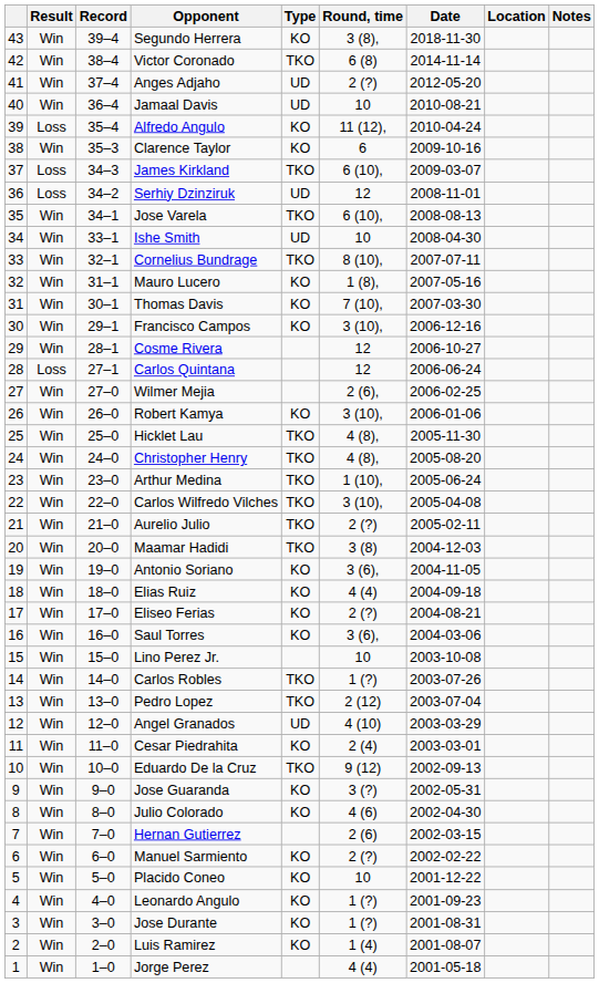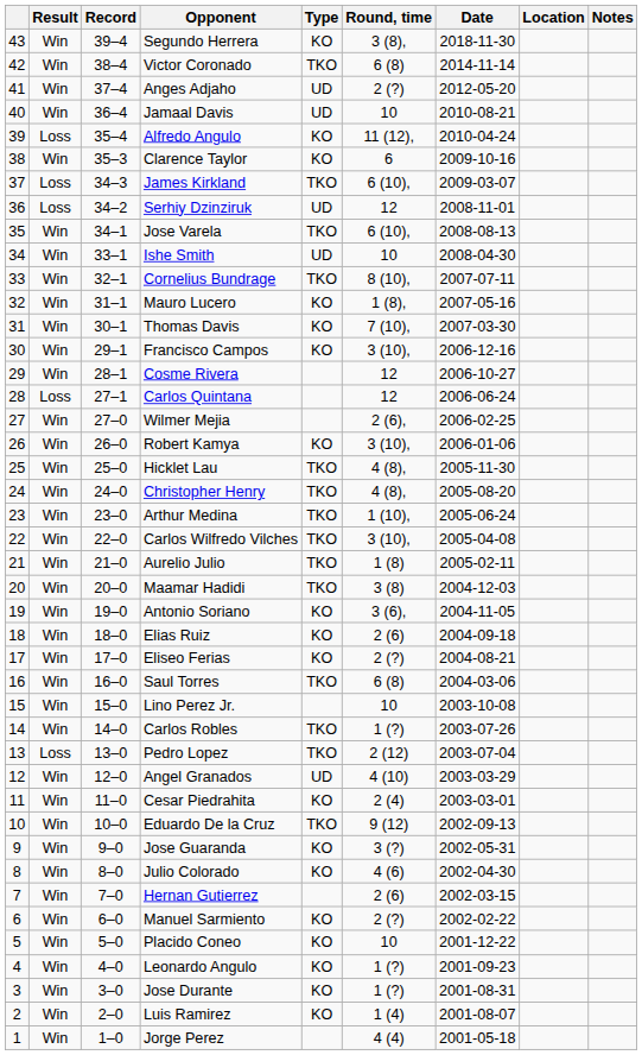 <table class="wikitable" style="text-align:center; font-size:95%">
 <tr>
 <th></th>
 <th>Result</th>
 <th>Record</th>
 <th>Opponent</th>
 <th>Type</th>
 <th>Round, time</th>
 <th>Date</th>
 <th>Location</th>
 <th>Notes</th>
 </tr>
 <tr>
 <td>43</td>
 <td>Win</td>
 <td>39–4</td>
 <td style="text-align:left;"> Segundo Herrera</td>
 <td>KO</td>
 <td>3 (8), </td>
 <td>2018-11-30</td>
 <td style="text-align:left;"> </td>
 <td style="text-align:left;"></td>
 </tr>
 <tr>
 <td>42</td>
 <td>Win</td>
 <td>38–4</td>
 <td style="text-align:left;"> Victor Coronado</td>
 <td>TKO</td>
 <td>6 (8)</td>
 <td>2014-11-14</td>
 <td style="text-align:left;"> </td>
 <td style="text-align:left;"></td>
 </tr>
 <tr>
 <td>41</td>
 <td>Win</td>
 <td>37–4</td>
 <td style="text-align:left;"> Anges Adjaho</td>
 <td>UD</td>
 <td>2 (?)</td>
 <td>2012-05-20</td>
 <td style="text-align:left;"> </td>
 <td style="text-align:left;"></td>
 </tr>
 <tr>
 <td>40</td>
 <td>Win</td>
 <td>36–4</td>
 <td style="text-align:left;"> Jamaal Davis</td>
 <td>UD</td>
 <td>10</td>
 <td>2010-08-21</td>
 <td style="text-align:left;"> </td>
 <td style="text-align:left;"></td>
 </tr>
 <tr>
 <td>39</td>
 <td>Loss</td>
 <td>35–4</td>
 <td style="text-align:left;"> <a href='#'>Alfredo Angulo</a></td>
 <td>KO</td>
 <td>11 (12), </td>
 <td>2010-04-24</td>
 <td style="text-align:left;"> </td>
 <td style="text-align:left;"></td>
 </tr>
 <tr>
 <td>38</td>
 <td>Win</td>
 <td>35–3</td>
 <td style="text-align:left;"> Clarence Taylor</td>
 <td>KO</td>
 <td>6</td>
 <td>2009-10-16</td>
 <td style="text-align:left;"> </td>
 <td style="text-align:left;"></td>
 </tr>
 <tr>
 <td>37</td>
 <td>Loss</td>
 <td>34–3</td>
 <td style="text-align:left;"> <a href='#'>James Kirkland</a></td>
 <td>TKO</td>
 <td>6 (10), </td>
 <td>2009-03-07</td>
 <td style="text-align:left;"> </td>
 <td style="text-align:left;"></td>
 </tr>
 <tr>
 <td>36</td>
 <td>Loss</td>
 <td>34–2</td>
 <td style="text-align:left;"> <a href='#'>Serhiy Dzinziruk</a></td>
 <td>UD</td>
 <td>12</td>
 <td>2008-11-01</td>
 <td style="text-align:left;"> </td>
 <td style="text-align:left;"></td>
 </tr>
 <tr>
 <td>35</td>
 <td>Win</td>
 <td>34–1</td>
 <td style="text-align:left;"> Jose Varela</td>
 <td>TKO</td>
 <td>6 (10), </td>
 <td>2008-08-13</td>
 <td style="text-align:left;"> </td>
 <td style="text-align:left;"></td>
 </tr>
 <tr>
 <td>34</td>
 <td>Win</td>
 <td>33–1</td>
 <td style="text-align:left;"> <a href='#'>Ishe Smith</a></td>
 <td>UD</td>
 <td>10</td>
 <td>2008-04-30</td>
 <td style="text-align:left;"> </td>
 <td style="text-align:left;"></td>
 </tr>
 <tr>
 <td>33</td>
 <td>Win</td>
 <td>32–1</td>
 <td style="text-align:left;"> <a href='#'>Cornelius Bundrage</a></td>
 <td>TKO</td>
 <td>8 (10), </td>
 <td>2007-07-11</td>
 <td style="text-align:left;"> </td>
 <td style="text-align:left;"></td>
 </tr>
 <tr>
 <td>32</td>
 <td>Win</td>
 <td>31–1</td>
 <td style="text-align:left;"> Mauro Lucero</td>
 <td>KO</td>
 <td>1 (8), </td>
 <td>2007-05-16</td>
 <td style="text-align:left;"> </td>
 <td style="text-align:left;"></td>
 </tr>
 <tr>
 <td>31</td>
 <td>Win</td>
 <td>30–1</td>
 <td style="text-align:left;"> Thomas Davis</td>
 <td>KO</td>
 <td>7 (10), </td>
 <td>2007-03-30</td>
 <td style="text-align:left;"> </td>
 <td style="text-align:left;"></td>
 </tr>
 <tr>
 <td>30</td>
 <td>Win</td>
 <td>29–1</td>
 <td style="text-align:left;"> Francisco Campos</td>
 <td>KO</td>
 <td>3 (10), </td>
 <td>2006-12-16</td>
 <td style="text-align:left;"> </td>
 <td style="text-align:left;"></td>
 </tr>
 <tr>
 <td>29</td>
 <td>Win</td>
 <td>28–1</td>
 <td style="text-align:left;"> <a href='#'>Cosme Rivera</a></td>
 <td></td>
 <td>12</td>
 <td>2006-10-27</td>
 <td style="text-align:left;"> </td>
 <td style="text-align:left;"></td>
 </tr>
 <tr>
 <td>28</td>
 <td>Loss</td>
 <td>27–1</td>
 <td style="text-align:left;"> <a href='#'>Carlos Quintana</a></td>
 <td></td>
 <td>12</td>
 <td>2006-06-24</td>
 <td style="text-align:left;"> </td>
 <td style="text-align:left;"></td>
 </tr>
 <tr>
 <td>27</td>
 <td>Win</td>
 <td>27–0</td>
 <td style="text-align:left;"> Wilmer Mejia</td>
 <td></td>
 <td>2 (6), </td>
 <td>2006-02-25</td>
 <td style="text-align:left;"> </td>
 <td style="text-align:left;"></td>
 </tr>
 <tr>
 <td>26</td>
 <td>Win</td>
 <td>26–0</td>
 <td style="text-align:left;"> Robert Kamya</td>
 <td>KO</td>
 <td>3 (10), </td>
 <td>2006-01-06</td>
 <td style="text-align:left;"> </td>
 <td style="text-align:left;"></td>
 </tr>
 <tr>
 <td>25</td>
 <td>Win</td>
 <td>25–0</td>
 <td style="text-align:left;"> Hicklet Lau</td>
 <td>TKO</td>
 <td>4 (8), </td>
 <td>2005-11-30</td>
 <td style="text-align:left;"> </td>
 <td style="text-align:left;"></td>
 </tr>
 <tr>
 <td>24</td>
 <td>Win</td>
 <td>24–0</td>
 <td style="text-align:left;"> <a href='#'>Christopher Henry</a></td>
 <td>TKO</td>
 <td>4 (8), </td>
 <td>2005-08-20</td>
 <td style="text-align:left;"> </td>
 <td style="text-align:left;"></td>
 </tr>
 <tr>
 <td>23</td>
 <td>Win</td>
 <td>23–0</td>
 <td style="text-align:left;"> Arthur Medina</td>
 <td>TKO</td>
 <td>1 (10), </td>
 <td>2005-06-24</td>
 <td style="text-align:left;"> </td>
 <td style="text-align:left;"></td>
 </tr>
 <tr>
 <td>22</td>
 <td>Win</td>
 <td>22–0</td>
 <td style="text-align:left;"> Carlos Wilfredo Vilches</td>
 <td>TKO</td>
 <td>3 (10), </td>
 <td>2005-04-08</td>
 <td style="text-align:left;"> </td>
 <td style="text-align:left;"></td>
 </tr>
 <tr>
 <td>21</td>
 <td>Win</td>
 <td>21–0</td>
 <td style="text-align:left;"> Aurelio Julio</td>
 <td>TKO</td>
-<td>2 (?)</td>
+<td>1 (8)</td>
 <td>2005-02-11</td>
 <td style="text-align:left;"> </td>
 <td style="text-align:left;"></td>
 </tr>
 <tr>
 <td>20</td>
 <td>Win</td>
 <td>20–0</td>
 <td style="text-align:left;"> Maamar Hadidi</td>
 <td>TKO</td>
 <td>3 (8)</td>
 <td>2004-12-03</td>
 <td style="text-align:left;"> </td>
 <td style="text-align:left;"></td>
 </tr>
 <tr>
 <td>19</td>
 <td>Win</td>
 <td>19–0</td>
 <td style="text-align:left;"> Antonio Soriano</td>
 <td>KO</td>
 <td>3 (6), </td>
 <td>2004-11-05</td>
 <td style="text-align:left;"> </td>
 <td style="text-align:left;"></td>
 </tr>
 <tr>
 <td>18</td>
 <td>Win</td>
 <td>18–0</td>
 <td style="text-align:left;"> Elias Ruiz</td>
 <td>KO</td>
-<td>4 (4)</td>
+<td>2 (6)</td>
 <td>2004-09-18</td>
 <td style="text-align:left;"> </td>
 <td style="text-align:left;"></td>
 </tr>
 <tr>
 <td>17</td>
 <td>Win</td>
 <td>17–0</td>
 <td style="text-align:left;"> Eliseo Ferias</td>
 <td>KO</td>
 <td>2 (?)</td>
 <td>2004-08-21</td>
 <td style="text-align:left;"> </td>
 <td style="text-align:left;"></td>
 </tr>
 <tr>
 <td>16</td>
 <td>Win</td>
 <td>16–0</td>
 <td style="text-align:left;"> Saul Torres</td>
-<td>KO</td>
-<td>3 (6), </td>
+<td>TKO</td>
+<td>6 (8)</td>
 <td>2004-03-06</td>
 <td style="text-align:left;"> </td>
 <td style="text-align:left;"></td>
 </tr>
 <tr>
 <td>15</td>
 <td>Win</td>
 <td>15–0</td>
 <td style="text-align:left;"> Lino Perez Jr.</td>
 <td></td>
 <td>10</td>
 <td>2003-10-08</td>
 <td style="text-align:left;"> </td>
 <td style="text-align:left;"></td>
 </tr>
 <tr>
 <td>14</td>
 <td>Win</td>
 <td>14–0</td>
 <td style="text-align:left;"> Carlos Robles</td>
 <td>TKO</td>
 <td>1 (?)</td>
 <td>2003-07-26</td>
 <td style="text-align:left;"> </td>
 <td style="text-align:left;"></td>
 </tr>
 <tr>
 <td>13</td>
-<td>Win</td>
+<td>Loss</td>
 <td>13–0</td>
 <td style="text-align:left;"> Pedro Lopez</td>
 <td>TKO</td>
 <td>2 (12)</td>
 <td>2003-07-04</td>
 <td style="text-align:left;"> </td>
 <td style="text-align:left;"></td>
 </tr>
 <tr>
 <td>12</td>
 <td>Win</td>
 <td>12–0</td>
 <td style="text-align:left;"> Angel Granados</td>
 <td>UD</td>
 <td>4 (10)</td>
 <td>2003-03-29</td>
 <td style="text-align:left;"> </td>
 <td style="text-align:left;"></td>
 </tr>
 <tr>
 <td>11</td>
 <td>Win</td>
 <td>11–0</td>
 <td style="text-align:left;"> Cesar Piedrahita</td>
 <td>KO</td>
 <td>2 (4)</td>
 <td>2003-03-01</td>
 <td style="text-align:left;"> </td>
 <td style="text-align:left;"></td>
 </tr>
 <tr>
 <td>10</td>
 <td>Win</td>
 <td>10–0</td>
 <td style="text-align:left;"> Eduardo De la Cruz</td>
 <td>TKO</td>
 <td>9 (12)</td>
 <td>2002-09-13</td>
 <td style="text-align:left;"> </td>
 <td style="text-align:left;"></td>
 </tr>
 <tr>
 <td>9</td>
 <td>Win</td>
 <td>9–0</td>
 <td style="text-align:left;"> Jose Guaranda</td>
 <td>KO</td>
 <td>3 (?)</td>
 <td>2002-05-31</td>
 <td style="text-align:left;"> </td>
 <td style="text-align:left;"></td>
 </tr>
 <tr>
 <td>8</td>
 <td>Win</td>
 <td>8–0</td>
 <td style="text-align:left;"> Julio Colorado</td>
 <td>KO</td>
 <td>4 (6)</td>
 <td>2002-04-30</td>
 <td style="text-align:left;"> </td>
 <td style="text-align:left;"></td>
 </tr>
 <tr>
 <td>7</td>
 <td>Win</td>
 <td>7–0</td>
 <td style="text-align:left;"> <a href='#'>Hernan Gutierrez</a></td>
 <td></td>
 <td>2 (6)</td>
 <td>2002-03-15</td>
 <td style="text-align:left;"> </td>
 <td style="text-align:left;"></td>
 </tr>
 <tr>
 <td>6</td>
 <td>Win</td>
 <td>6–0</td>
 <td style="text-align:left;"> Manuel Sarmiento</td>
 <td>KO</td>
 <td>2 (?)</td>
 <td>2002-02-22</td>
 <td style="text-align:left;"> </td>
 <td style="text-align:left;"></td>
 </tr>
 <tr>
 <td>5</td>
 <td>Win</td>
 <td>5–0</td>
 <td style="text-align:left;"> Placido Coneo</td>
 <td>KO</td>
 <td>10</td>
 <td>2001-12-22</td>
 <td style="text-align:left;"> </td>
 <td style="text-align:left;"></td>
 </tr>
 <tr>
 <td>4</td>
 <td>Win</td>
 <td>4–0</td>
 <td style="text-align:left;"> Leonardo Angulo</td>
 <td>KO</td>
 <td>1 (?)</td>
 <td>2001-09-23</td>
 <td style="text-align:left;"> </td>
 <td style="text-align:left;"></td>
 </tr>
 <tr>
 <td>3</td>
 <td>Win</td>
 <td>3–0</td>
 <td style="text-align:left;"> Jose Durante</td>
 <td>KO</td>
 <td>1 (?)</td>
 <td>2001-08-31</td>
 <td style="text-align:left;"> </td>
 <td style="text-align:left;"></td>
 </tr>
 <tr>
 <td>2</td>
 <td>Win</td>
 <td>2–0</td>
 <td style="text-align:left;"> Luis Ramirez</td>
 <td>KO</td>
 <td>1 (4)</td>
 <td>2001-08-07</td>
 <td style="text-align:left;"> </td>
 <td style="text-align:left;"></td>
 </tr>
 <tr>
 <td>1</td>
 <td>Win</td>
 <td>1–0</td>
 <td style="text-align:left;"> Jorge Perez</td>
 <td></td>
 <td>4 (4)</td>
 <td>2001-05-18</td>
 <td style="text-align:left;"> </td>
 <td style="text-align:left;"></td>
 </tr>
 </table>
